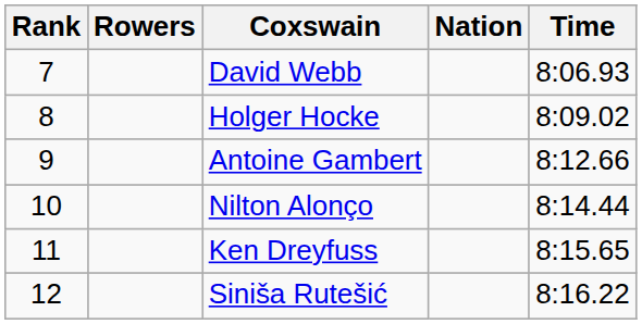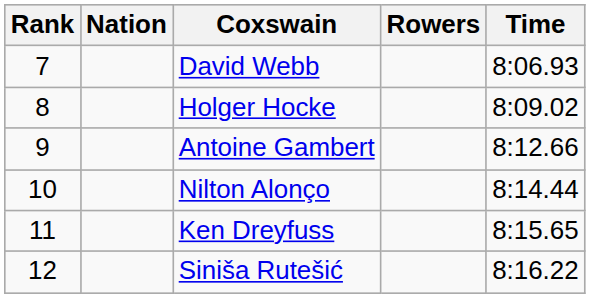 <table class="wikitable sortable" style="text-align:center">
 <tr>
 <th>Rank</th>
+<th>Nation</th>
+<th>Coxswain</th>
 <th>Rowers</th>
-<th>Coxswain</th>
-<th>Nation</th>
 <th>Time</th>
 </tr>
 <tr>
 <td>7</td>
+<td align=left></td>
+<td align=left data-sort-value="Webb, David"><a href='#'>David Webb</a></td>
 <td align=left data-sort-value="Christie, Neil"></td>
-<td align=left data-sort-value="Webb, David"><a href='#'>David Webb</a></td>
-<td align=left></td>
 <td>8:06.93</td>
 </tr>
 <tr>
 <td>8</td>
+<td align=left></td>
+<td align=left data-sort-value="Hocke, Holger"><a href='#'>Holger Hocke</a></td>
 <td align=left data-sort-value="Jäger, Klaus"></td>
-<td align=left data-sort-value="Hocke, Holger"><a href='#'>Holger Hocke</a></td>
-<td align=left></td>
 <td>8:09.02</td>
 </tr>
 <tr>
 <td>9</td>
+<td align=left></td>
+<td align=left data-sort-value="Gambert, Antoine"><a href='#'>Antoine Gambert</a></td>
 <td align=left data-sort-value="Coucardon, Jean-Claude"></td>
-<td align=left data-sort-value="Gambert, Antoine"><a href='#'>Antoine Gambert</a></td>
-<td align=left></td>
 <td>8:12.66</td>
 </tr>
 <tr>
 <td>10</td>
+<td align=left></td>
+<td align=left data-sort-value="Alonço, Nilton"><a href='#'>Nilton Alonço</a></td>
 <td align=left data-sort-value="Kuntze, Wandir"></td>
-<td align=left data-sort-value="Alonço, Nilton"><a href='#'>Nilton Alonço</a></td>
-<td align=left></td>
 <td>8:14.44</td>
 </tr>
 <tr>
 <td>11</td>
+<td align=left></td>
+<td align=left data-sort-value="Dreyfuss, Ken"><a href='#'>Ken Dreyfuss</a></td>
 <td align=left data-sort-value="Matthews, John"></td>
-<td align=left data-sort-value="Dreyfuss, Ken"><a href='#'>Ken Dreyfuss</a></td>
-<td align=left></td>
 <td>8:15.65</td>
 </tr>
 <tr>
 <td>12</td>
+<td align=left></td>
+<td align=left data-sort-value="Rutešić, Siniša"><a href='#'>Siniša Rutešić</a></td>
 <td align=left data-sort-value="Butorac, Milan"></td>
-<td align=left data-sort-value="Rutešić, Siniša"><a href='#'>Siniša Rutešić</a></td>
-<td align=left></td>
 <td>8:16.22</td>
 </tr>
 </table>
